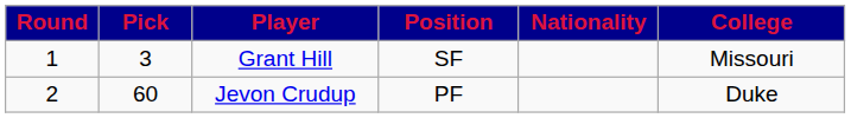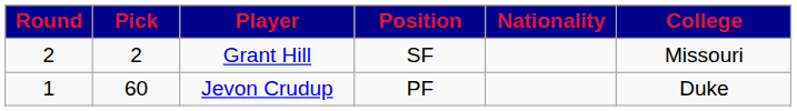 <table class="wikitable sortable sortable">
 <tr>
 <th style="background:#00008B; color:#DC143C; width:10%;">Round</th>
 <th style="background:#00008B; color:#DC143C; width:10%;">Pick</th>
 <th style="background:#00008B; color:#DC143C; width:20%;">Player</th>
 <th style="background:#00008B; color:#DC143C; width:15%;">Position</th>
 <th style="background:#00008B; color:#DC143C; width:15%;">Nationality</th>
 <th style="background:#00008B; color:#DC143C; width:20%;">College</th>
 </tr>
 <tr style="text-align: center">
-<td>1</td>
-<td>3</td>
+<td>2</td>
+<td>2</td>
 <td><a href='#'>Grant Hill</a></td>
 <td>SF</td>
 <td></td>
 <td>Missouri</td>
 </tr>
 <tr style="text-align: center">
-<td>2</td>
+<td>1</td>
 <td>60</td>
 <td><a href='#'>Jevon Crudup</a></td>
 <td>PF</td>
 <td></td>
 <td>Duke</td>
 </tr>
 </table>
